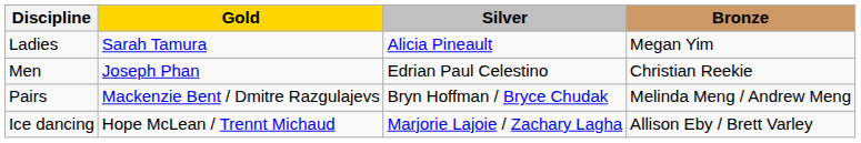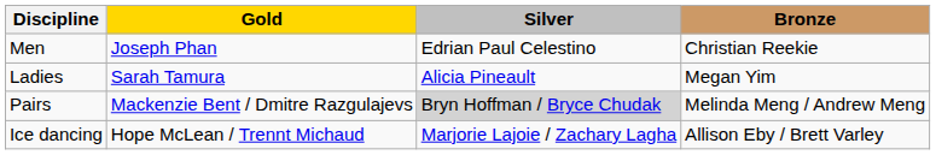 <table class="wikitable">
 <tr>
 <th>Discipline</th>
 <td align=center bgcolor=gold><strong>Gold</strong></td>
 <td align=center bgcolor=silver><strong>Silver</strong></td>
 <td align=center bgcolor=cc9966><strong>Bronze</strong></td>
 </tr>
 <tr>
+<td>Men</td>
+<td><a href='#'>Joseph Phan</a></td>
+<td>Edrian Paul Celestino</td>
+<td>Christian Reekie</td>
+</tr>
+<tr>
 <td>Ladies</td>
 <td><a href='#'>Sarah Tamura</a></td>
 <td><a href='#'>Alicia Pineault</a></td>
 <td>Megan Yim</td>
 </tr>
 <tr>
-<td>Men</td>
-<td><a href='#'>Joseph Phan</a></td>
-<td>Edrian Paul Celestino</td>
-<td>Christian Reekie</td>
-</tr>
-<tr>
 <td>Pairs</td>
 <td><a href='#'>Mackenzie Bent</a> / Dmitre Razgulajevs</td>
-<td>Bryn Hoffman / <a href='#'>Bryce Chudak</a></td>
+<td style="background: lightgrey;">Bryn Hoffman / <a href='#'>Bryce Chudak</a></td>
 <td>Melinda Meng / Andrew Meng</td>
 </tr>
 <tr>
 <td>Ice dancing</td>
 <td>Hope McLean / <a href='#'>Trennt Michaud</a></td>
 <td><a href='#'>Marjorie Lajoie</a> / <a href='#'>Zachary Lagha</a></td>
 <td>Allison Eby / Brett Varley</td>
 </tr>
 </table>
